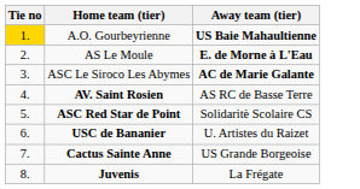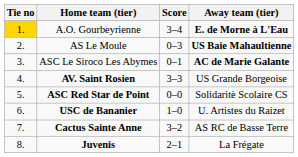 <table class="wikitable" style="text-align: center">
 <tr>
 <th>Tie no</th>
 <th>Home team (tier)</th>
+<th>Score</th>
 <th>Away team (tier)</th>
 </tr>
 <tr>
 <td style="background: gold;">1.</td>
 <td> A.O. Gourbeyrienne</td>
-<td><strong>US Baie Mahaultienne</strong> </td>
+<td>3–4</td>
+<td><strong>E. de Morne à L'Eau</strong> </td>
 </tr>
 <tr>
 <td>2.</td>
 <td> AS Le Moule</td>
-<td><strong>E. de Morne à L'Eau</strong> </td>
+<td>0–3</td>
+<td><strong>US Baie Mahaultienne</strong> </td>
 </tr>
 <tr>
 <td>3.</td>
 <td> ASC Le Siroco Les Abymes</td>
+<td>0–1</td>
 <td><strong>AC de Marie Galante</strong> </td>
 </tr>
 <tr>
 <td>4.</td>
 <td> <strong>AV. Saint Rosien</strong></td>
-<td>AS RC de Basse Terre </td>
+<td>3–3 </td>
+<td>US Grande Borgeoise </td>
 </tr>
 <tr>
 <td>5.</td>
 <td> <strong>ASC Red Star de Point</strong></td>
+<td>0–0 </td>
 <td>Solidaritè Scolaire CS </td>
 </tr>
 <tr>
 <td>6.</td>
 <td> <strong>USC de Bananier</strong></td>
+<td>1–0</td>
 <td>U. Artistes du Raizet </td>
 </tr>
 <tr>
 <td>7.</td>
 <td> <strong>Cactus Sainte Anne</strong></td>
-<td>US Grande Borgeoise </td>
+<td>3–2</td>
+<td>AS RC de Basse Terre </td>
 </tr>
 <tr>
 <td>8.</td>
 <td> <strong>Juvenis</strong></td>
+<td>2–1</td>
 <td>La Frégate </td>
 </tr>
 </table>
